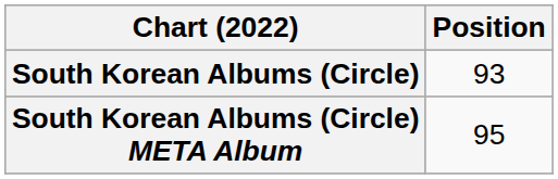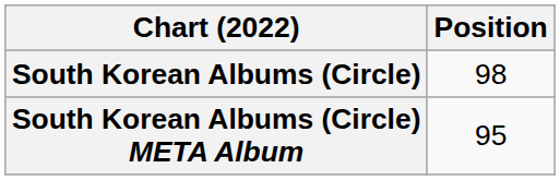 <table class="wikitable plainrowheaders" style="text-align:center">
 <tr>
 <th scope="col">Chart (2022)</th>
 <th scope="col">Position</th>
 </tr>
 <tr>
 <th scope="row">South Korean Albums (Circle)</th>
-<td>93</td>
+<td>98</td>
 </tr>
 <tr>
 <th scope="row">South Korean Albums (Circle)<br><em>META Album</em></th>
 <td>95</td>
 </tr>
 </table>
